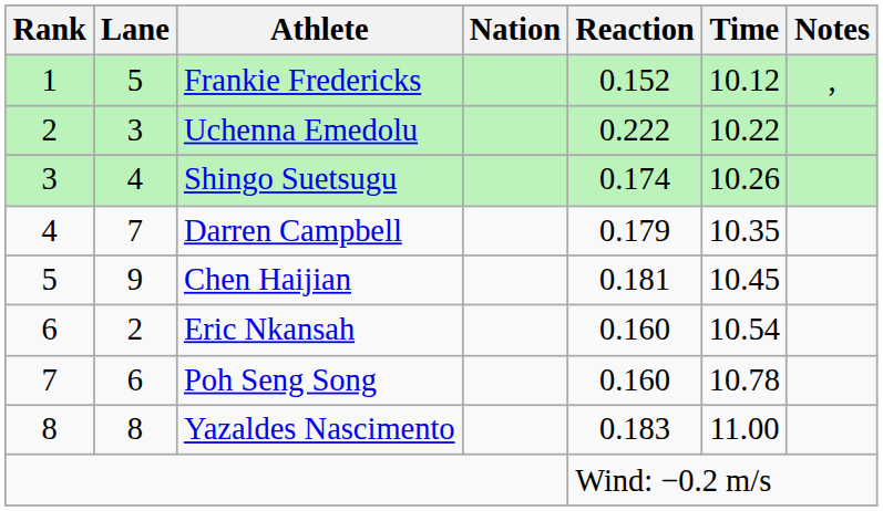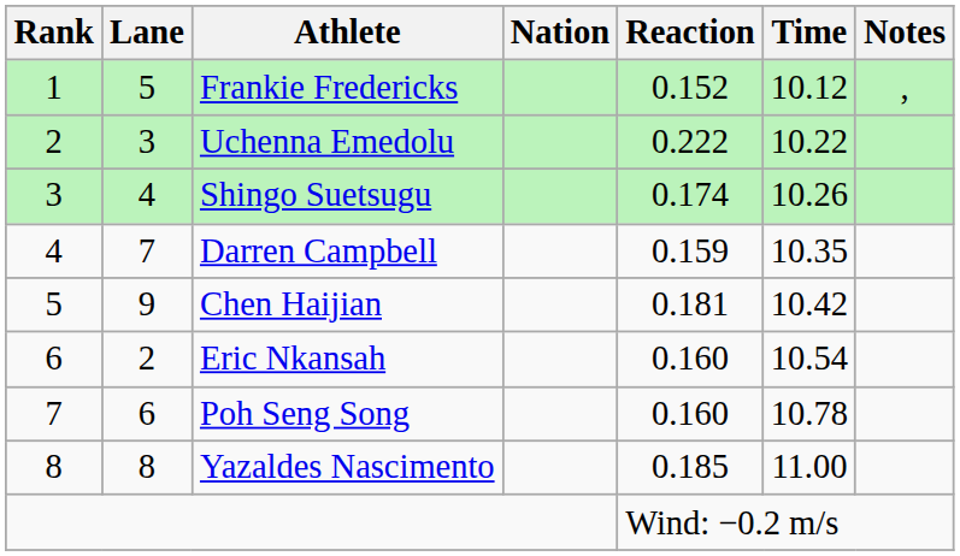 <table class="wikitable sortable" style="text-align:center">
 <tr>
 <th>Rank</th>
 <th>Lane</th>
 <th>Athlete</th>
 <th>Nation</th>
 <th>Reaction</th>
 <th>Time</th>
 <th>Notes</th>
 </tr>
 <tr bgcolor=bbf3bb>
 <td>1</td>
 <td>5</td>
 <td align="left"><a href='#'>Frankie Fredericks</a></td>
 <td align="left"></td>
 <td align="center">0.152</td>
 <td>10.12</td>
 <td>, </td>
 </tr>
 <tr bgcolor=bbf3bb>
 <td>2</td>
 <td>3</td>
 <td align="left"><a href='#'>Uchenna Emedolu</a></td>
 <td align="left"></td>
 <td align="center">0.222</td>
 <td>10.22</td>
 <td></td>
 </tr>
 <tr bgcolor=bbf3bb>
 <td>3</td>
 <td>4</td>
 <td align="left"><a href='#'>Shingo Suetsugu</a></td>
 <td align="left"></td>
 <td align="center">0.174</td>
 <td>10.26</td>
 <td></td>
 </tr>
 <tr>
 <td>4</td>
 <td>7</td>
 <td align="left"><a href='#'>Darren Campbell</a></td>
 <td align="left"></td>
-<td align="center">0.179</td>
+<td align="center">0.159</td>
 <td>10.35</td>
 <td></td>
 </tr>
 <tr>
 <td>5</td>
 <td>9</td>
 <td align="left"><a href='#'>Chen Haijian</a></td>
 <td align="left"></td>
 <td align="center">0.181</td>
-<td>10.45</td>
+<td>10.42</td>
 <td></td>
 </tr>
 <tr>
 <td>6</td>
 <td>2</td>
 <td align="left"><a href='#'>Eric Nkansah</a></td>
 <td align="left"></td>
 <td align="center">0.160</td>
 <td>10.54</td>
 <td></td>
 </tr>
 <tr>
 <td>7</td>
 <td>6</td>
 <td align="left"><a href='#'>Poh Seng Song</a></td>
 <td align="left"></td>
 <td align="center">0.160</td>
 <td>10.78</td>
 <td></td>
 </tr>
 <tr>
 <td>8</td>
 <td>8</td>
 <td align="left"><a href='#'>Yazaldes Nascimento</a></td>
 <td align="left"></td>
-<td align="center">0.183</td>
+<td align="center">0.185</td>
 <td>11.00</td>
 <td></td>
 </tr>
 <tr class="sortbottom">
 <td colspan=4></td>
 <td colspan="3" style="text-align:left;">Wind: −0.2 m/s</td>
 </tr>
 </table>
